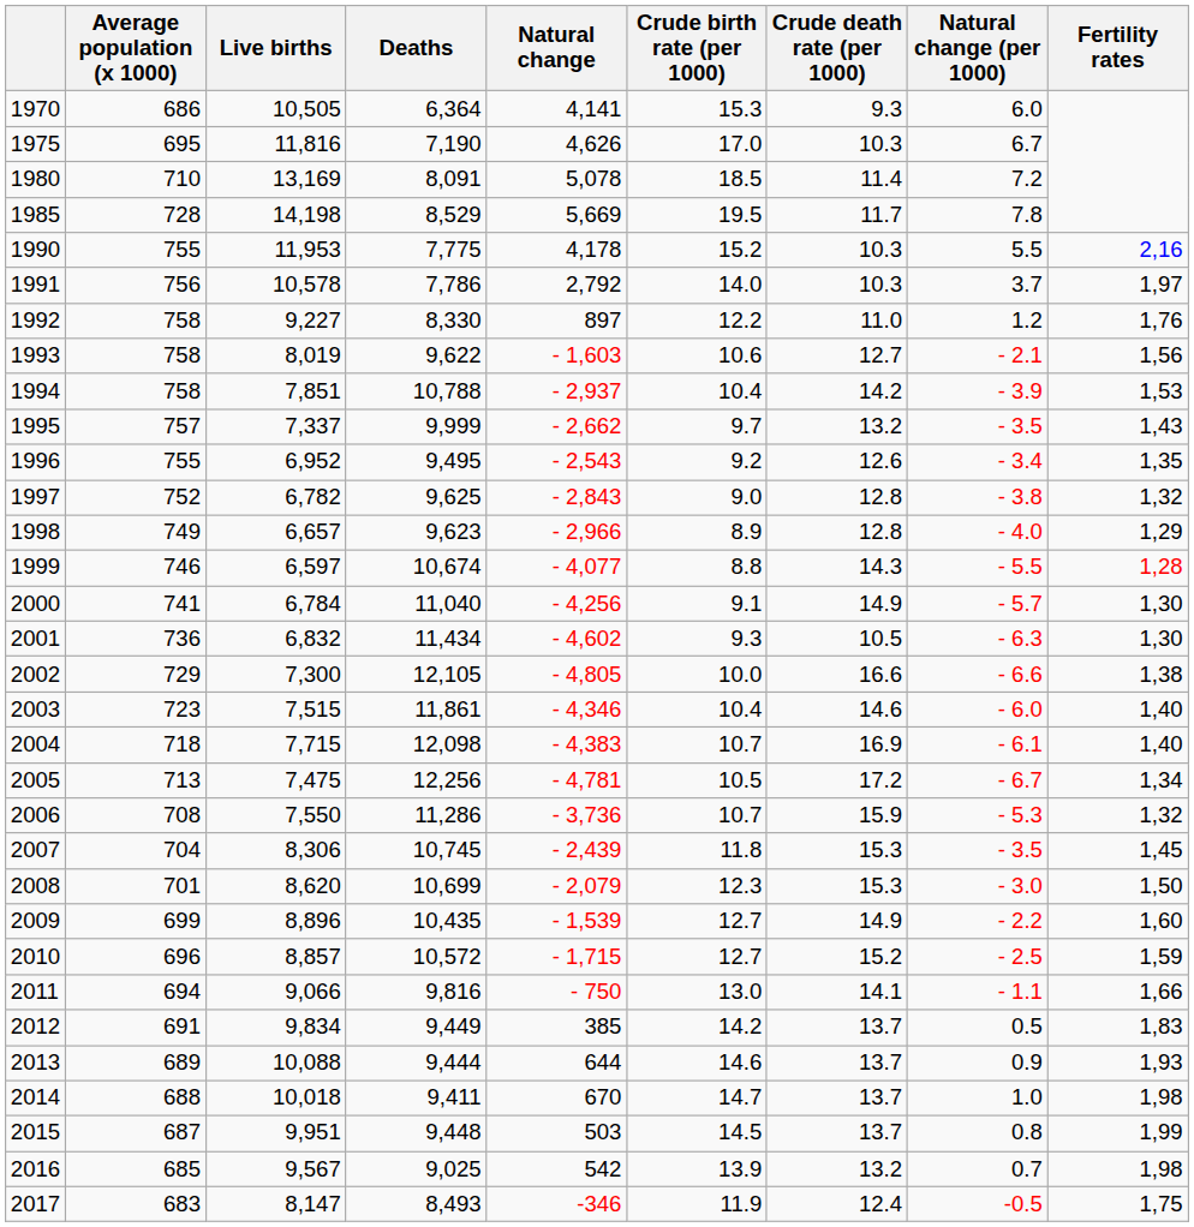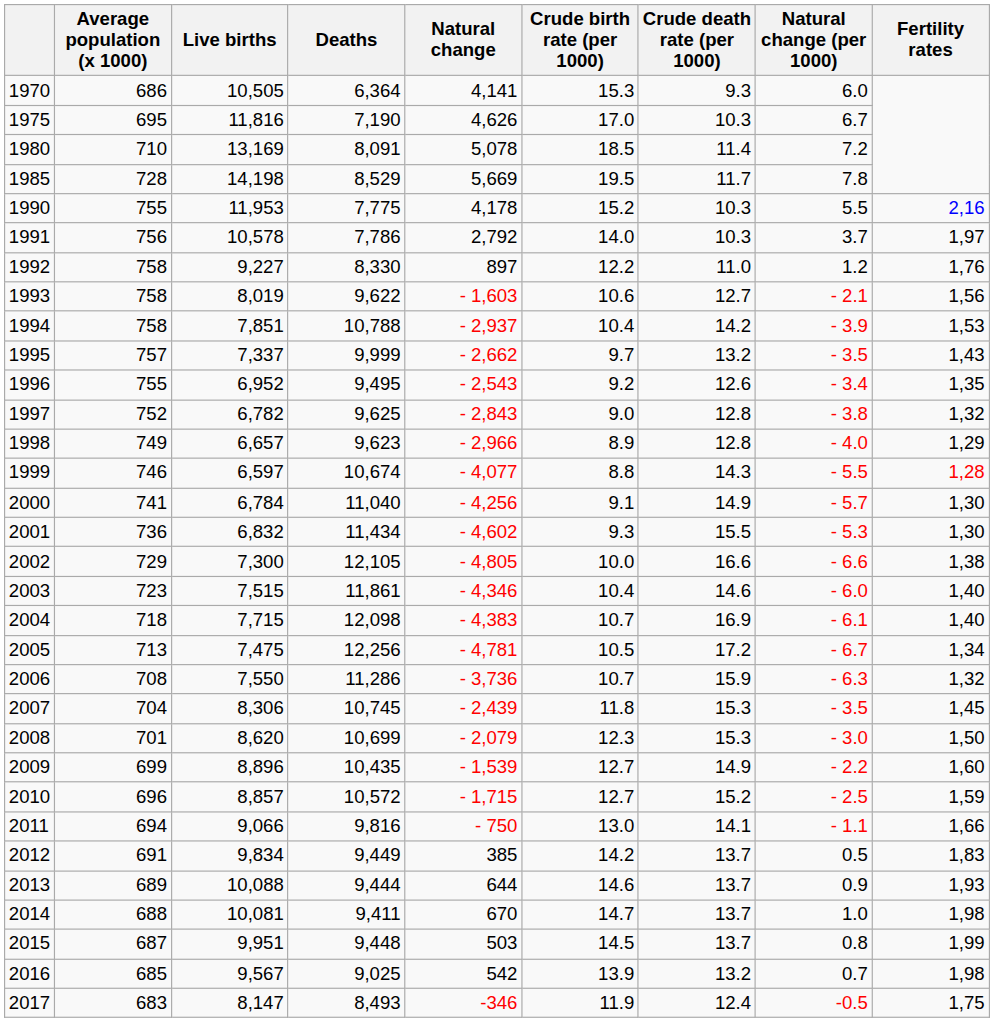 <table class="sortable wikitable">
 <tr>
 <th></th>
 <th style="width:70pt;">Average population (x 1000)</th>
 <th style="width:70pt;">Live births</th>
 <th style="width:70pt;">Deaths</th>
 <th style="width:70pt;">Natural change</th>
 <th style="width:70pt;">Crude birth rate (per 1000)</th>
 <th style="width:70pt;">Crude death rate (per 1000)</th>
 <th style="width:70pt;">Natural change (per 1000)</th>
 <th style="width:70pt;">Fertility rates</th>
 </tr>
 <tr>
 <td>1970</td>
 <td style="text-align:right;">686</td>
 <td style="text-align:right;">10,505</td>
 <td style="text-align:right;">6,364</td>
 <td style="text-align:right;">4,141</td>
 <td style="text-align:right;">15.3</td>
 <td style="text-align:right;">9.3</td>
 <td style="text-align:right;">6.0</td>
 </tr>
 <tr>
 <td>1975</td>
 <td style="text-align:right;">695</td>
 <td style="text-align:right;">11,816</td>
 <td style="text-align:right;">7,190</td>
 <td style="text-align:right;">4,626</td>
 <td style="text-align:right;">17.0</td>
 <td style="text-align:right;">10.3</td>
 <td style="text-align:right;">6.7</td>
 </tr>
 <tr>
 <td>1980</td>
 <td style="text-align:right;">710</td>
 <td style="text-align:right;">13,169</td>
 <td style="text-align:right;">8,091</td>
 <td style="text-align:right;">5,078</td>
 <td style="text-align:right;">18.5</td>
 <td style="text-align:right;">11.4</td>
 <td style="text-align:right;">7.2</td>
 </tr>
 <tr>
 <td>1985</td>
 <td style="text-align:right;">728</td>
 <td style="text-align:right;">14,198</td>
 <td style="text-align:right;">8,529</td>
 <td style="text-align:right;">5,669</td>
 <td style="text-align:right;">19.5</td>
 <td style="text-align:right;">11.7</td>
 <td style="text-align:right;">7.8</td>
 </tr>
 <tr>
 <td>1990</td>
 <td style="text-align:right;">755</td>
 <td style="text-align:right;">11,953</td>
 <td style="text-align:right;">7,775</td>
 <td style="text-align:right;">4,178</td>
 <td style="text-align:right;">15.2</td>
 <td style="text-align:right;">10.3</td>
 <td style="text-align:right;">5.5</td>
 <td style="text-align:right; color:blue;">2,16</td>
 </tr>
 <tr>
 <td>1991</td>
 <td style="text-align:right;">756</td>
 <td style="text-align:right;">10,578</td>
 <td style="text-align:right;">7,786</td>
 <td style="text-align:right;">2,792</td>
 <td style="text-align:right;">14.0</td>
 <td style="text-align:right;">10.3</td>
 <td style="text-align:right;">3.7</td>
 <td style="text-align:right;">1,97</td>
 </tr>
 <tr>
 <td>1992</td>
 <td style="text-align:right;">758</td>
 <td style="text-align:right;">9,227</td>
 <td style="text-align:right;">8,330</td>
 <td style="text-align:right;">897</td>
 <td style="text-align:right;">12.2</td>
 <td style="text-align:right;">11.0</td>
 <td style="text-align:right;">1.2</td>
 <td style="text-align:right;">1,76</td>
 </tr>
 <tr>
 <td>1993</td>
 <td style="text-align:right;">758</td>
 <td style="text-align:right;">8,019</td>
 <td style="text-align:right;">9,622</td>
 <td style="text-align:right; color:red;">- 1,603</td>
 <td style="text-align:right;">10.6</td>
 <td style="text-align:right;">12.7</td>
 <td style="text-align:right; color:red;">- 2.1</td>
 <td style="text-align:right;">1,56</td>
 </tr>
 <tr>
 <td>1994</td>
 <td style="text-align:right;">758</td>
 <td style="text-align:right;">7,851</td>
 <td style="text-align:right;">10,788</td>
 <td style="text-align:right; color:red;">- 2,937</td>
 <td style="text-align:right;">10.4</td>
 <td style="text-align:right;">14.2</td>
 <td style="text-align:right; color:red;">- 3.9</td>
 <td style="text-align:right;">1,53</td>
 </tr>
 <tr>
 <td>1995</td>
 <td style="text-align:right;">757</td>
 <td style="text-align:right;">7,337</td>
 <td style="text-align:right;">9,999</td>
 <td style="text-align:right; color:red;">- 2,662</td>
 <td style="text-align:right;">9.7</td>
 <td style="text-align:right;">13.2</td>
 <td style="text-align:right; color:red;">- 3.5</td>
 <td style="text-align:right;">1,43</td>
 </tr>
 <tr>
 <td>1996</td>
 <td style="text-align:right;">755</td>
 <td style="text-align:right;">6,952</td>
 <td style="text-align:right;">9,495</td>
 <td style="text-align:right; color:red;">- 2,543</td>
 <td style="text-align:right;">9.2</td>
 <td style="text-align:right;">12.6</td>
 <td style="text-align:right; color:red;">- 3.4</td>
 <td style="text-align:right;">1,35</td>
 </tr>
 <tr>
 <td>1997</td>
 <td style="text-align:right;">752</td>
 <td style="text-align:right;">6,782</td>
 <td style="text-align:right;">9,625</td>
 <td style="text-align:right; color:red;">- 2,843</td>
 <td style="text-align:right;">9.0</td>
 <td style="text-align:right;">12.8</td>
 <td style="text-align:right; color:red;">- 3.8</td>
 <td style="text-align:right;">1,32</td>
 </tr>
 <tr>
 <td>1998</td>
 <td style="text-align:right;">749</td>
 <td style="text-align:right;">6,657</td>
 <td style="text-align:right;">9,623</td>
 <td style="text-align:right; color:red;">- 2,966</td>
 <td style="text-align:right;">8.9</td>
 <td style="text-align:right;">12.8</td>
 <td style="text-align:right; color:red;">- 4.0</td>
 <td style="text-align:right;">1,29</td>
 </tr>
 <tr>
 <td>1999</td>
 <td style="text-align:right;">746</td>
 <td style="text-align:right;">6,597</td>
 <td style="text-align:right;">10,674</td>
 <td style="text-align:right; color:red;">- 4,077</td>
 <td style="text-align:right;">8.8</td>
 <td style="text-align:right;">14.3</td>
 <td style="text-align:right; color:red;">- 5.5</td>
 <td style="text-align:right; color:red;">1,28</td>
 </tr>
 <tr>
 <td>2000</td>
 <td style="text-align:right;">741</td>
 <td style="text-align:right;">6,784</td>
 <td style="text-align:right;">11,040</td>
 <td style="text-align:right; color:red;">- 4,256</td>
 <td style="text-align:right;">9.1</td>
 <td style="text-align:right;">14.9</td>
 <td style="text-align:right; color:red;">- 5.7</td>
 <td style="text-align:right;">1,30</td>
 </tr>
 <tr>
 <td>2001</td>
 <td style="text-align:right;">736</td>
 <td style="text-align:right;">6,832</td>
 <td style="text-align:right;">11,434</td>
 <td style="text-align:right; color:red;">- 4,602</td>
 <td style="text-align:right;">9.3</td>
-<td style="text-align:right;">10.5</td>
-<td style="text-align:right; color:red;">- 6.3</td>
+<td style="text-align:right;">15.5</td>
+<td style="text-align:right; color:red;">- 5.3</td>
 <td style="text-align:right;">1,30</td>
 </tr>
 <tr>
 <td>2002</td>
 <td style="text-align:right;">729</td>
 <td style="text-align:right;">7,300</td>
 <td style="text-align:right;">12,105</td>
 <td style="text-align:right; color:red;">- 4,805</td>
 <td style="text-align:right;">10.0</td>
 <td style="text-align:right;">16.6</td>
 <td style="text-align:right; color:red;">- 6.6</td>
 <td style="text-align:right;">1,38</td>
 </tr>
 <tr>
 <td>2003</td>
 <td style="text-align:right;">723</td>
 <td style="text-align:right;">7,515</td>
 <td style="text-align:right;">11,861</td>
 <td style="text-align:right; color:red;">- 4,346</td>
 <td style="text-align:right;">10.4</td>
 <td style="text-align:right;">14.6</td>
 <td style="text-align:right; color:red;">- 6.0</td>
 <td style="text-align:right;">1,40</td>
 </tr>
 <tr>
 <td>2004</td>
 <td style="text-align:right;">718</td>
 <td style="text-align:right;">7,715</td>
 <td style="text-align:right;">12,098</td>
 <td style="text-align:right; color:red;">- 4,383</td>
 <td style="text-align:right;">10.7</td>
 <td style="text-align:right;">16.9</td>
 <td style="text-align:right; color:red;">- 6.1</td>
 <td style="text-align:right;">1,40</td>
 </tr>
 <tr>
 <td>2005</td>
 <td style="text-align:right;">713</td>
 <td style="text-align:right;">7,475</td>
 <td style="text-align:right;">12,256</td>
 <td style="text-align:right; color:red;">- 4,781</td>
 <td style="text-align:right;">10.5</td>
 <td style="text-align:right;">17.2</td>
 <td style="text-align:right; color:red;">- 6.7</td>
 <td style="text-align:right;">1,34</td>
 </tr>
 <tr>
 <td>2006</td>
 <td style="text-align:right;">708</td>
 <td style="text-align:right;">7,550</td>
 <td style="text-align:right;">11,286</td>
 <td style="text-align:right; color:red;">- 3,736</td>
 <td style="text-align:right;">10.7</td>
 <td style="text-align:right;">15.9</td>
-<td style="text-align:right; color:red;">- 5.3</td>
+<td style="text-align:right; color:red;">- 6.3</td>
 <td style="text-align:right;">1,32</td>
 </tr>
 <tr>
 <td>2007</td>
 <td style="text-align:right;">704</td>
 <td style="text-align:right;">8,306</td>
 <td style="text-align:right;">10,745</td>
 <td style="text-align:right; color:red;">- 2,439</td>
 <td style="text-align:right;">11.8</td>
 <td style="text-align:right;">15.3</td>
 <td style="text-align:right; color:red;">- 3.5</td>
 <td style="text-align:right;">1,45</td>
 </tr>
 <tr>
 <td>2008</td>
 <td style="text-align:right;">701</td>
 <td style="text-align:right;">8,620</td>
 <td style="text-align:right;">10,699</td>
 <td style="text-align:right; color:red;">- 2,079</td>
 <td style="text-align:right;">12.3</td>
 <td style="text-align:right;">15.3</td>
 <td style="text-align:right; color:red;">- 3.0</td>
 <td style="text-align:right;">1,50</td>
 </tr>
 <tr>
 <td>2009</td>
 <td style="text-align:right;">699</td>
 <td style="text-align:right;">8,896</td>
 <td style="text-align:right;">10,435</td>
 <td style="text-align:right; color:red;">- 1,539</td>
 <td style="text-align:right;">12.7</td>
 <td style="text-align:right;">14.9</td>
 <td style="text-align:right; color:red;">- 2.2</td>
 <td style="text-align:right;">1,60</td>
 </tr>
 <tr>
 <td>2010</td>
 <td style="text-align:right;">696</td>
 <td style="text-align:right;">8,857</td>
 <td style="text-align:right;">10,572</td>
 <td style="text-align:right; color:red;">- 1,715</td>
 <td style="text-align:right;">12.7</td>
 <td style="text-align:right;">15.2</td>
 <td style="text-align:right; color:red;">- 2.5</td>
 <td style="text-align:right;">1,59</td>
 </tr>
 <tr>
 <td>2011</td>
 <td style="text-align:right;">694</td>
 <td style="text-align:right;">9,066</td>
 <td style="text-align:right;">9,816</td>
 <td style="text-align:right; color:red;">- 750</td>
 <td style="text-align:right;">13.0</td>
 <td style="text-align:right;">14.1</td>
 <td style="text-align:right; color:red;">- 1.1</td>
 <td style="text-align:right;">1,66</td>
 </tr>
 <tr>
 <td>2012</td>
 <td style="text-align:right;">691</td>
 <td style="text-align:right;">9,834</td>
 <td style="text-align:right;">9,449</td>
 <td style="text-align:right;">385</td>
 <td style="text-align:right;">14.2</td>
 <td style="text-align:right;">13.7</td>
 <td style="text-align:right;">0.5</td>
 <td style="text-align:right;">1,83</td>
 </tr>
 <tr>
 <td>2013</td>
 <td style="text-align:right;">689</td>
 <td style="text-align:right;">10,088</td>
 <td style="text-align:right;">9,444</td>
 <td style="text-align:right;">644</td>
 <td style="text-align:right;">14.6</td>
 <td style="text-align:right;">13.7</td>
 <td style="text-align:right;">0.9</td>
 <td style="text-align:right;">1,93</td>
 </tr>
 <tr>
 <td>2014</td>
 <td style="text-align:right;">688</td>
-<td style="text-align:right;">10,018</td>
+<td style="text-align:right;">10,081</td>
 <td style="text-align:right;">9,411</td>
 <td style="text-align:right;">670</td>
 <td style="text-align:right;">14.7</td>
 <td style="text-align:right;">13.7</td>
 <td style="text-align:right;">1.0</td>
 <td style="text-align:right;">1,98</td>
 </tr>
 <tr>
 <td>2015</td>
 <td style="text-align:right;">687</td>
 <td style="text-align:right;">9,951</td>
 <td style="text-align:right;">9,448</td>
 <td style="text-align:right;">503</td>
 <td style="text-align:right;">14.5</td>
 <td style="text-align:right;">13.7</td>
 <td style="text-align:right;">0.8</td>
 <td style="text-align:right;">1,99</td>
 </tr>
 <tr>
 <td>2016</td>
 <td style="text-align:right;">685</td>
 <td style="text-align:right;">9,567</td>
 <td style="text-align:right;">9,025</td>
 <td style="text-align:right;">542</td>
 <td style="text-align:right;">13.9</td>
 <td style="text-align:right;">13.2</td>
 <td style="text-align:right;">0.7</td>
 <td style="text-align:right;">1,98</td>
 </tr>
 <tr>
 <td>2017</td>
 <td style="text-align:right;">683</td>
 <td style="text-align:right;">8,147</td>
 <td style="text-align:right;">8,493</td>
 <td style="text-align:right; color:red;">-346</td>
 <td style="text-align:right;">11.9</td>
 <td style="text-align:right;">12.4</td>
 <td style="text-align:right; color:red;">-0.5</td>
 <td style="text-align:right;">1,75</td>
 </tr>
 </table>
